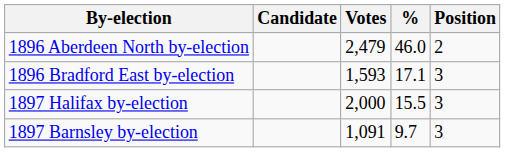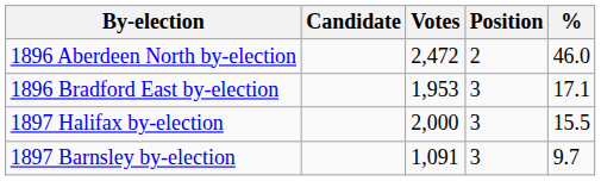 <table class="wikitable sortable">
 <tr>
 <th>By-election</th>
 <th>Candidate</th>
 <th>Votes</th>
+<th>Position</th>
 <th>%</th>
-<th>Position</th>
 </tr>
 <tr>
 <td><a href='#'>1896 Aberdeen North by-election</a></td>
 <td></td>
-<td>2,479</td>
+<td>2,472</td>
+<td>2</td>
 <td>46.0</td>
-<td>2</td>
 </tr>
 <tr>
 <td><a href='#'>1896 Bradford East by-election</a></td>
 <td></td>
-<td>1,593</td>
+<td>1,953</td>
+<td>3</td>
 <td>17.1</td>
-<td>3</td>
 </tr>
 <tr>
 <td><a href='#'>1897 Halifax by-election</a></td>
 <td></td>
 <td>2,000</td>
+<td>3</td>
 <td>15.5</td>
-<td>3</td>
 </tr>
 <tr>
 <td><a href='#'>1897 Barnsley by-election</a></td>
 <td></td>
 <td>1,091</td>
+<td>3</td>
 <td>9.7</td>
-<td>3</td>
 </tr>
 </table>
